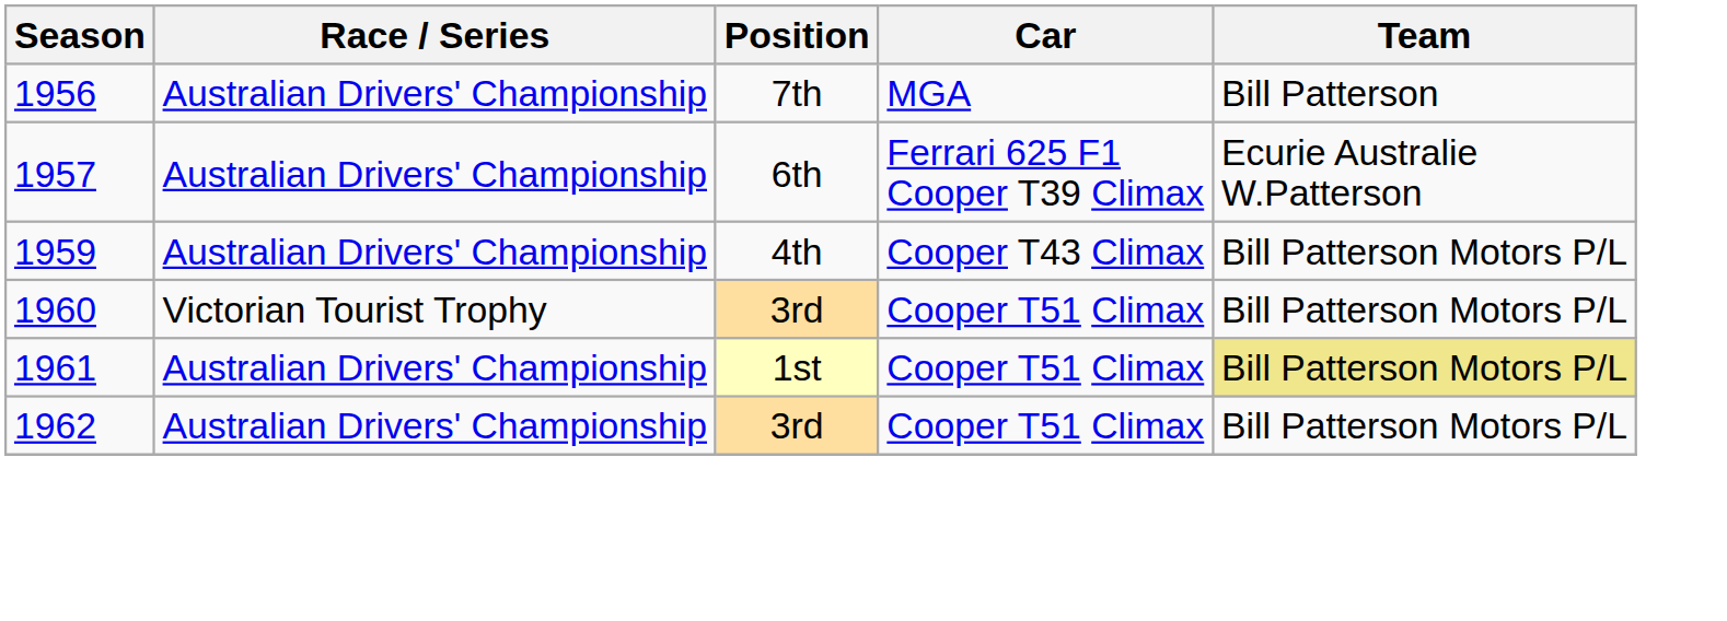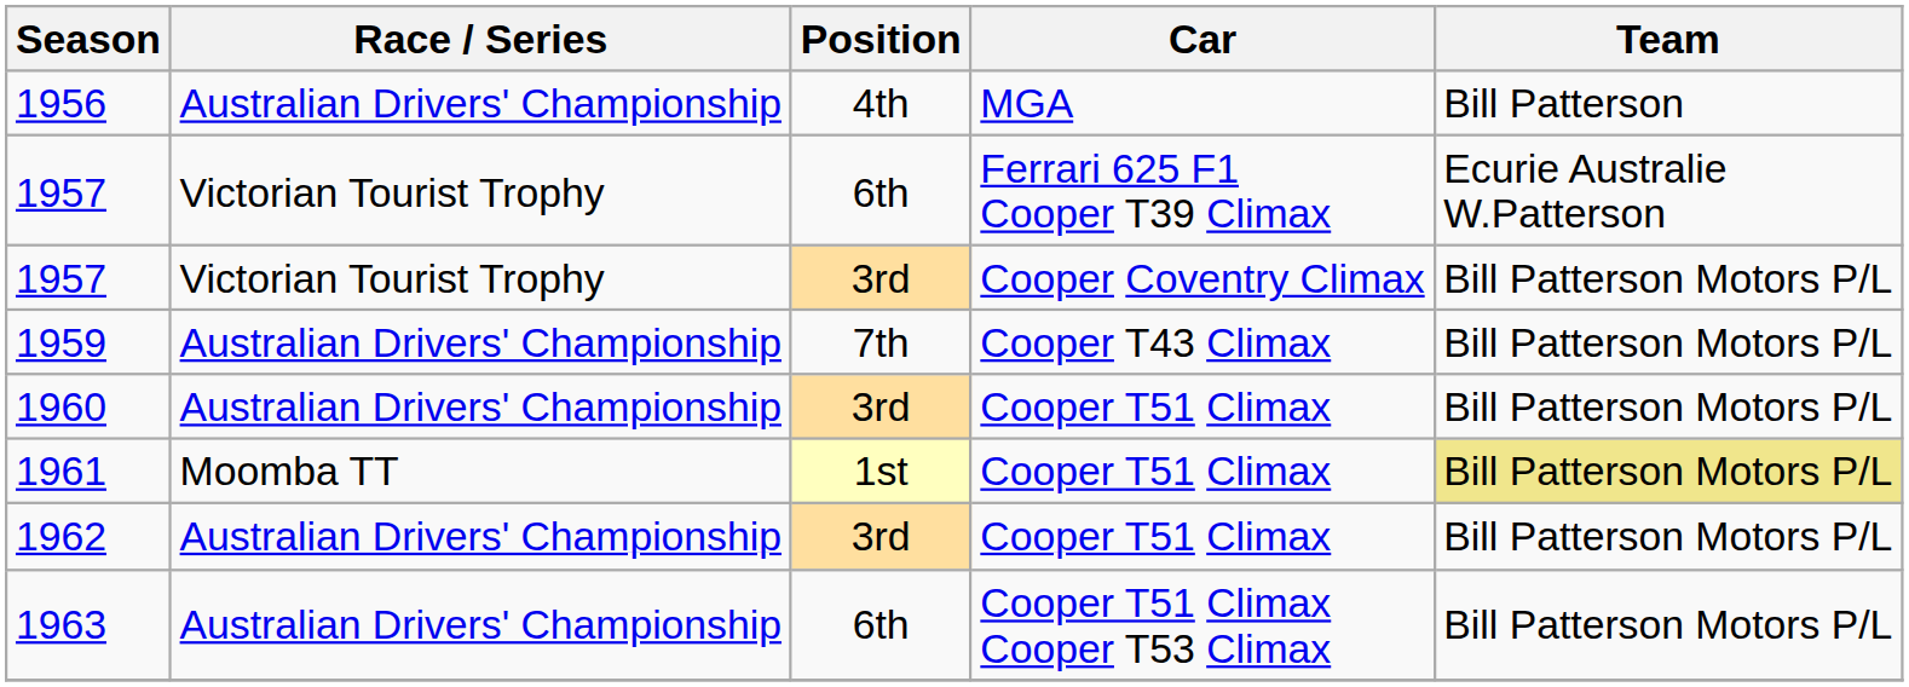 <table class="wikitable" style="font-size: 95%;">
 <tr>
 <th>Season</th>
 <th>Race / Series</th>
 <th>Position</th>
 <th>Car</th>
 <th>Team</th>
 </tr>
 <tr>
 <td><a href='#'>1956</a></td>
 <td><a href='#'>Australian Drivers' Championship</a></td>
-<td align="center">7th</td>
+<td align="center">4th</td>
 <td><a href='#'>MGA</a></td>
 <td>Bill Patterson</td>
 </tr>
 <tr>
 <td><a href='#'>1957</a></td>
-<td><a href='#'>Australian Drivers' Championship</a></td>
+<td>Victorian Tourist Trophy</td>
 <td align="center">6th</td>
 <td><a href='#'>Ferrari 625 F1</a><br> <a href='#'>Cooper</a> T39 <a href='#'>Climax</a></td>
 <td>Ecurie Australie<br> W.Patterson</td>
 </tr>
 <tr>
+<td><a href='#'>1957</a></td>
+<td>Victorian Tourist Trophy</td>
+<td align="center" style="background:#ffdf9f;">3rd</td>
+<td><a href='#'>Cooper</a> <a href='#'>Coventry Climax</a></td>
+<td>Bill Patterson Motors P/L</td>
+</tr>
+<tr>
 <td><a href='#'>1959</a></td>
 <td><a href='#'>Australian Drivers' Championship</a></td>
-<td align="center">4th</td>
+<td align="center">7th</td>
 <td><a href='#'>Cooper</a> T43 <a href='#'>Climax</a></td>
 <td>Bill Patterson Motors P/L</td>
 </tr>
 <tr>
 <td><a href='#'>1960</a></td>
-<td>Victorian Tourist Trophy</td>
+<td><a href='#'>Australian Drivers' Championship</a></td>
 <td align="center" style="background:#ffdf9f;">3rd</td>
 <td><a href='#'>Cooper T51</a> <a href='#'>Climax</a></td>
 <td>Bill Patterson Motors P/L</td>
 </tr>
 <tr>
 <td><a href='#'>1961</a></td>
-<td><a href='#'>Australian Drivers' Championship</a></td>
+<td>Moomba TT</td>
 <td align="center" style="background:#ffffbf;">1st</td>
 <td><a href='#'>Cooper T51</a> <a href='#'>Climax</a></td>
 <td style="background: khaki;">Bill Patterson Motors P/L</td>
 </tr>
 <tr>
 <td><a href='#'>1962</a></td>
 <td><a href='#'>Australian Drivers' Championship</a></td>
 <td align="center" style="background:#ffdf9f;">3rd</td>
 <td><a href='#'>Cooper T51</a> <a href='#'>Climax</a></td>
 <td>Bill Patterson Motors P/L</td>
 </tr>
 <tr>
+<td><a href='#'>1963</a></td>
+<td><a href='#'>Australian Drivers' Championship</a></td>
+<td align="center">6th</td>
+<td><a href='#'>Cooper T51</a> <a href='#'>Climax</a><br> <a href='#'>Cooper</a> T53 <a href='#'>Climax</a></td>
+<td>Bill Patterson Motors P/L</td>
+</tr>
+<tr>
 </tr>
 </table>
